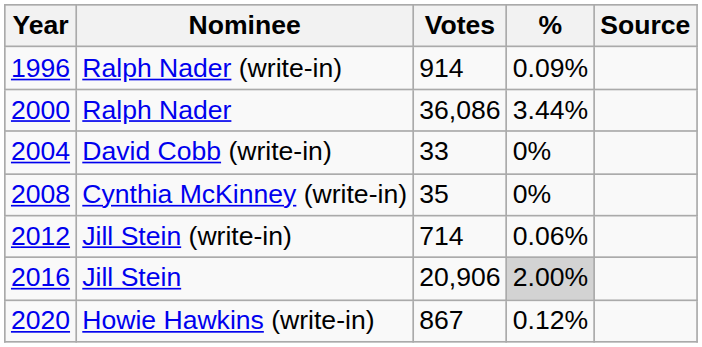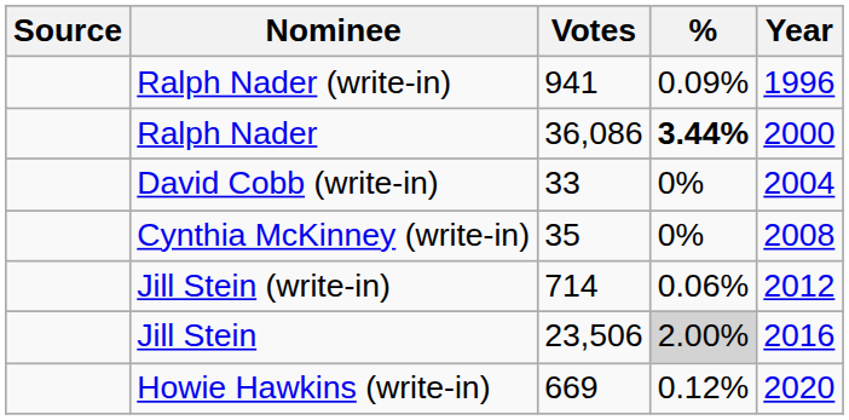 <table class="wikitable">
 <tr>
-<th>Year</th>
+<th>Source</th>
 <th>Nominee</th>
 <th>Votes</th>
 <th>%</th>
-<th>Source</th>
+<th>Year</th>
 </tr>
 <tr>
+<td></td>
+<td><a href='#'>Ralph Nader</a> (write-in)</td>
+<td>941</td>
+<td>0.09%</td>
 <td><a href='#'>1996</a></td>
-<td><a href='#'>Ralph Nader</a> (write-in)</td>
-<td>914</td>
-<td>0.09%</td>
-<td></td>
 </tr>
 <tr>
-<td><a href='#'>2000</a></td>
+<td></td>
 <td><a href='#'>Ralph Nader</a></td>
 <td>36,086</td>
-<td>3.44%</td>
-<td></td>
+<td><strong>3.44%</strong></td>
+<td><a href='#'>2000</a></td>
 </tr>
 <tr>
-<td><a href='#'>2004</a></td>
+<td></td>
 <td><a href='#'>David Cobb</a> (write-in)</td>
 <td>33</td>
 <td>0%</td>
-<td></td>
+<td><a href='#'>2004</a></td>
 </tr>
 <tr>
-<td><a href='#'>2008</a></td>
+<td></td>
 <td><a href='#'>Cynthia McKinney</a> (write-in)</td>
 <td>35</td>
 <td>0%</td>
-<td></td>
+<td><a href='#'>2008</a></td>
 </tr>
 <tr>
-<td><a href='#'>2012</a></td>
+<td></td>
 <td><a href='#'>Jill Stein</a> (write-in)</td>
 <td>714</td>
 <td>0.06%</td>
-<td></td>
+<td><a href='#'>2012</a></td>
 </tr>
 <tr>
+<td></td>
+<td><a href='#'>Jill Stein</a></td>
+<td>23,506</td>
+<td style="background: lightgrey;">2.00%</td>
 <td><a href='#'>2016</a></td>
-<td><a href='#'>Jill Stein</a></td>
-<td>20,906</td>
-<td style="background: lightgrey;">2.00%</td>
-<td></td>
 </tr>
 <tr>
+<td></td>
+<td><a href='#'>Howie Hawkins</a> (write-in)</td>
+<td>669</td>
+<td>0.12%</td>
 <td><a href='#'>2020</a></td>
-<td><a href='#'>Howie Hawkins</a> (write-in)</td>
-<td>867</td>
-<td>0.12%</td>
-<td></td>
 </tr>
 </table>
